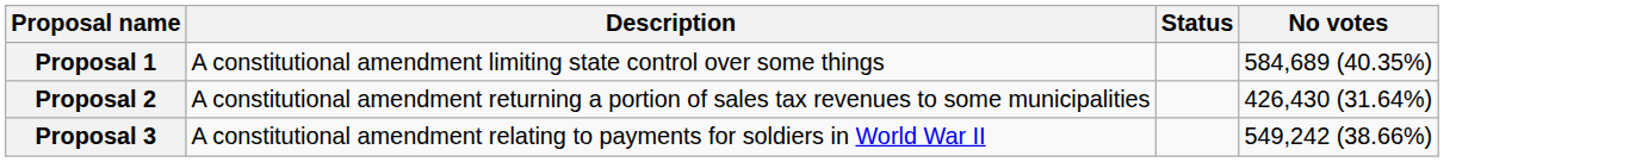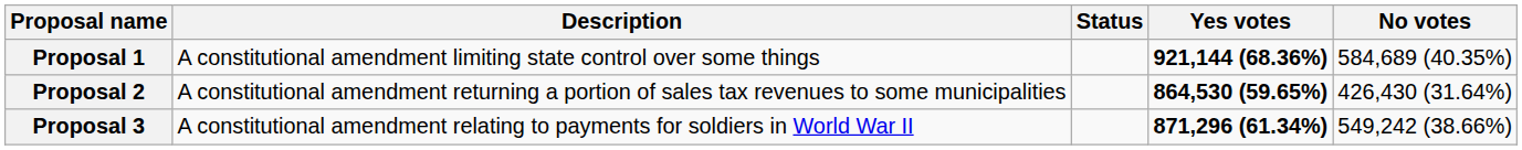 <table class="wikitable sortable plainrowheaders">
 <tr>
 <th scope="col">Proposal name</th>
 <th class="unsortable" scope="col">Description</th>
 <th scope="col">Status</th>
+<th scope="col">Yes votes</th>
 <th scope="col">No votes</th>
 </tr>
 <tr>
 <th scope="row">Proposal 1</th>
 <td>A constitutional amendment limiting state control over some things</td>
 <td></td>
+<td><strong>921,144 (68.36%)</strong></td>
 <td>584,689 (40.35%)</td>
 </tr>
 <tr>
 <th scope="row">Proposal 2</th>
 <td>A constitutional amendment returning a portion of sales tax revenues to some municipalities</td>
 <td></td>
+<td><strong>864,530 (59.65%)</strong></td>
 <td>426,430 (31.64%)</td>
 </tr>
 <tr>
 <th scope="row">Proposal 3</th>
 <td>A constitutional amendment relating to payments for soldiers in <a href='#'>World War II</a></td>
 <td></td>
+<td><strong>871,296 (61.34%)</strong></td>
 <td>549,242 (38.66%)</td>
 </tr>
 </table>
